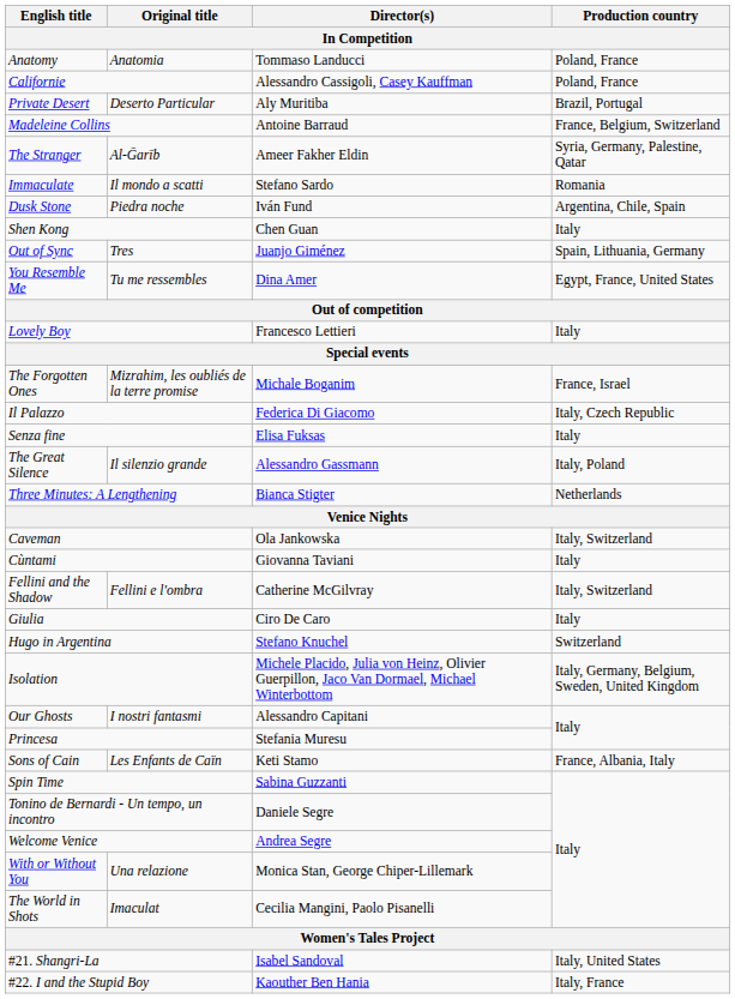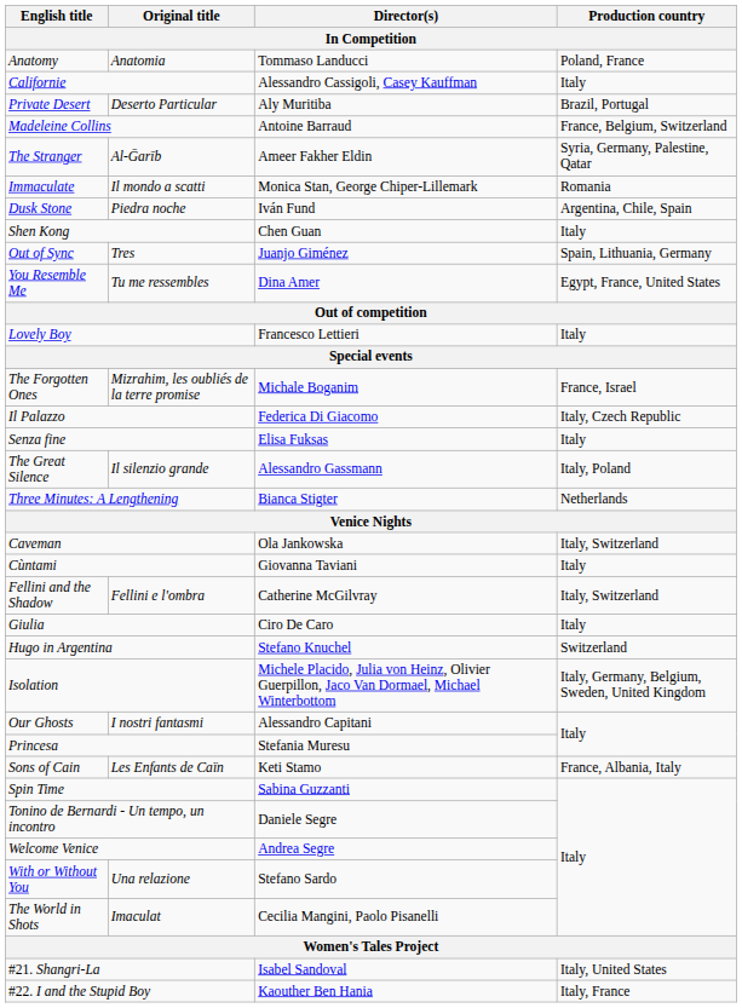 <table class="wikitable" style="width:95%; margin-top:2px; margin-bottom:0px">
 <tr>
 <th>English title</th>
 <th>Original title</th>
 <th>Director(s)</th>
 <th>Production country</th>
 </tr>
 <tr>
 <th colspan="4">In Competition</th>
 </tr>
 <tr>
 <td><em>Anatomy</em></td>
 <td><em>Anatomia</em></td>
 <td>Tommaso Landucci</td>
 <td>Poland, France</td>
 </tr>
 <tr>
 <td colspan="2"><em><a href='#'>Californie</a></em></td>
 <td>Alessandro Cassigoli, <a href='#'>Casey Kauffman</a></td>
-<td>Poland, France</td>
+<td>Italy</td>
 </tr>
 <tr>
 <td><em><a href='#'>Private Desert</a></em></td>
 <td><em>Deserto Particular</em></td>
 <td>Aly Muritiba</td>
 <td>Brazil, Portugal</td>
 </tr>
 <tr>
 <td colspan="2"><em><a href='#'>Madeleine Collins</a></em></td>
 <td>Antoine Barraud</td>
 <td>France, Belgium, Switzerland</td>
 </tr>
 <tr>
 <td><em><a href='#'>The Stranger</a></em></td>
 <td><em>Al-Ḡarīb</em></td>
 <td>Ameer Fakher Eldin</td>
 <td>Syria, Germany, Palestine, Qatar</td>
 </tr>
 <tr>
 <td><em><a href='#'>Immaculate</a></em></td>
 <td><em>Il mondo a scatti</em></td>
-<td>Stefano Sardo</td>
+<td>Monica Stan, George Chiper-Lillemark</td>
 <td>Romania</td>
 </tr>
 <tr>
 <td><em><a href='#'>Dusk Stone</a></em></td>
 <td><em>Piedra noche</em></td>
 <td>Iván Fund</td>
 <td>Argentina, Chile, Spain</td>
 </tr>
 <tr>
 <td colspan="2"><em>Shen Kong</em></td>
 <td>Chen Guan</td>
 <td>Italy</td>
 </tr>
 <tr>
 <td><em><a href='#'>Out of Sync</a></em></td>
 <td><em>Tres</em></td>
 <td><a href='#'>Juanjo Giménez</a></td>
 <td>Spain, Lithuania, Germany</td>
 </tr>
 <tr>
 <td><em><a href='#'>You Resemble Me</a></em></td>
 <td><em>Tu me ressembles</em></td>
 <td><a href='#'>Dina Amer</a></td>
 <td>Egypt, France, United States</td>
 </tr>
 <tr>
 <th colspan="4">Out of competition</th>
 </tr>
 <tr>
 <td colspan="2"><em><a href='#'>Lovely Boy</a></em></td>
 <td>Francesco Lettieri</td>
 <td>Italy</td>
 </tr>
 <tr>
 <th colspan="4">Special events</th>
 </tr>
 <tr>
 <td><em>The Forgotten Ones</em></td>
 <td><em>Mizrahim, les oubliés de la terre promise</em></td>
 <td><a href='#'>Michale Boganim</a></td>
 <td>France, Israel</td>
 </tr>
 <tr>
 <td colspan="2"><em> Il Palazzo</em></td>
 <td><a href='#'>Federica Di Giacomo</a></td>
 <td>Italy, Czech Republic</td>
 </tr>
 <tr>
 <td colspan="2"><em>Senza fine</em></td>
 <td><a href='#'>Elisa Fuksas</a></td>
 <td>Italy</td>
 </tr>
 <tr>
 <td><em>The Great Silence</em></td>
 <td><em>Il silenzio grande</em></td>
 <td><a href='#'>Alessandro Gassmann</a></td>
 <td>Italy, Poland</td>
 </tr>
 <tr>
 <td colspan="2"><em><a href='#'>Three Minutes: A Lengthening</a></em></td>
 <td><a href='#'>Bianca Stigter</a></td>
 <td>Netherlands</td>
 </tr>
 <tr>
 <th colspan="4">Venice Nights</th>
 </tr>
 <tr>
 <td colspan="2"><em>Caveman</em></td>
 <td>Ola Jankowska</td>
 <td>Italy, Switzerland</td>
 </tr>
 <tr>
 <td colspan="2"><em>Cùntami</em></td>
 <td>Giovanna Taviani</td>
 <td>Italy</td>
 </tr>
 <tr>
 <td><em>Fellini and the Shadow</em></td>
 <td><em>Fellini e l'ombra</em></td>
 <td>Catherine McGilvray</td>
 <td>Italy, Switzerland</td>
 </tr>
 <tr>
 <td colspan="2"><em>Giulia</em></td>
 <td>Ciro De Caro</td>
 <td>Italy</td>
 </tr>
 <tr>
 <td colspan="2"><em>Hugo in Argentina</em></td>
 <td><a href='#'>Stefano Knuchel</a></td>
 <td>Switzerland</td>
 </tr>
 <tr>
 <td colspan="2"><em>Isolation</em></td>
 <td><a href='#'>Michele Placido</a>, <a href='#'>Julia von Heinz</a>, Olivier Guerpillon, <a href='#'>Jaco Van Dormael</a>, <a href='#'>Michael Winterbottom</a></td>
 <td>Italy, Germany, Belgium, Sweden, United Kingdom</td>
 </tr>
 <tr>
 <td><em>Our Ghosts</em></td>
 <td><em>I nostri fantasmi</em></td>
 <td>Alessandro Capitani</td>
 <td rowspan="2">Italy</td>
 </tr>
 <tr>
 <td colspan="2"><em>Princesa</em></td>
 <td>Stefania Muresu</td>
 </tr>
 <tr>
 <td><em>Sons of Cain</em></td>
 <td><em> Les Enfants de Caïn</em></td>
 <td>Keti Stamo</td>
 <td>France, Albania, Italy</td>
 </tr>
 <tr>
 <td colspan="2"><em>Spin Time</em></td>
 <td><a href='#'>Sabina Guzzanti</a></td>
 <td rowspan="5">Italy</td>
 </tr>
 <tr>
 <td colspan="2"><em>Tonino de Bernardi - Un tempo, un incontro</em></td>
 <td>Daniele Segre</td>
 </tr>
 <tr>
 <td colspan="2"><em>Welcome Venice</em></td>
 <td><a href='#'>Andrea Segre</a></td>
 </tr>
 <tr>
 <td><em><a href='#'>With or Without You</a></em></td>
 <td><em>Una relazione</em></td>
-<td>Monica Stan, George Chiper-Lillemark</td>
+<td>Stefano Sardo</td>
 </tr>
 <tr>
 <td><em>The World in Shots</em></td>
 <td><em>Imaculat</em></td>
 <td>Cecilia Mangini, Paolo Pisanelli</td>
 </tr>
 <tr>
 <th colspan="4">Women's Tales Project</th>
 </tr>
 <tr>
 <td colspan="2">#21. <em>Shangri-La</em></td>
 <td><a href='#'>Isabel Sandoval</a></td>
 <td>Italy, United States</td>
 </tr>
 <tr>
 <td colspan="2">#22. <em>I and the Stupid Boy</em></td>
 <td><a href='#'>Kaouther Ben Hania</a></td>
 <td>Italy, France</td>
 </tr>
 </table>
